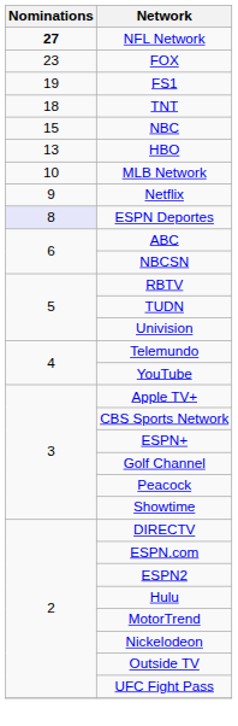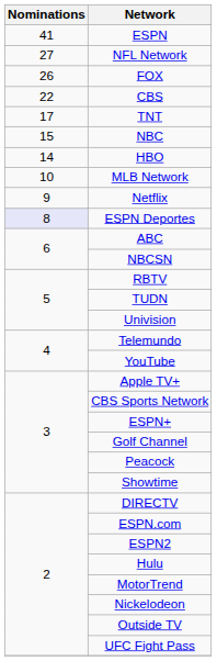 <table class="wikitable floatright" style="text-align: center;">
 <tr>
 <th scope="col" style="width:55px;">Nominations</th>
 <th scope="col" style="text-align:center;">Network</th>
 </tr>
 <tr>
-<td scope=row style="text-align:center"><strong>27</strong></td>
+<td scope=row style="text-align:center">41</td>
+<td><a href='#'>ESPN</a></td>
+</tr>
+<tr>
+<td scope=row style="text-align:center">27</td>
 <td><a href='#'>NFL Network</a></td>
 </tr>
 <tr>
-<td scope=row style="text-align:center">23</td>
+<td scope=row style="text-align:center">26</td>
 <td><a href='#'>FOX</a></td>
 </tr>
 <tr>
-<td scope=row style="text-align:center">19</td>
-<td><a href='#'>FS1</a></td>
+<td scope=row style="text-align:center">22</td>
+<td><a href='#'>CBS</a></td>
 </tr>
 <tr>
-<td scope=row style="text-align:center">18</td>
+<td scope=row style="text-align:center">17</td>
 <td><a href='#'>TNT</a></td>
 </tr>
 <tr>
 <td scope=row style="text-align:center">15</td>
 <td><a href='#'>NBC</a></td>
 </tr>
 <tr>
-<td scope=row style="text-align:center">13</td>
+<td scope=row style="text-align:center">14</td>
 <td><a href='#'>HBO</a></td>
 </tr>
 <tr>
 <td scope=row style="text-align:center">10</td>
 <td><a href='#'>MLB Network</a></td>
 </tr>
 <tr>
 <td scope=row style="text-align:center">9</td>
 <td><a href='#'>Netflix</a></td>
 </tr>
 <tr>
 <td scope=row style="background: lavender; text-align:center">8</td>
 <td><a href='#'>ESPN Deportes</a></td>
 </tr>
 <tr>
 <td rowspan="2" scope=row style="text-align:center">6</td>
 <td><a href='#'>ABC</a></td>
 </tr>
 <tr>
 <td><a href='#'>NBCSN</a></td>
 </tr>
 <tr>
 <td rowspan="3" scope=row style="text-align:center">5</td>
 <td><a href='#'>RBTV</a></td>
 </tr>
 <tr>
 <td><a href='#'>TUDN</a></td>
 </tr>
 <tr>
 <td><a href='#'>Univision</a></td>
 </tr>
 <tr>
 <td rowspan="2" scope=row style="text-align:center">4</td>
 <td><a href='#'>Telemundo</a></td>
 </tr>
 <tr>
 <td><a href='#'>YouTube</a></td>
 </tr>
 <tr>
 <td rowspan="6" scope=row style="text-align:center">3</td>
 <td><a href='#'>Apple TV+</a></td>
 </tr>
 <tr>
 <td><a href='#'>CBS Sports Network</a></td>
 </tr>
 <tr>
 <td><a href='#'>ESPN+</a></td>
 </tr>
 <tr>
 <td><a href='#'>Golf Channel</a></td>
 </tr>
 <tr>
 <td><a href='#'>Peacock</a></td>
 </tr>
 <tr>
 <td><a href='#'>Showtime</a></td>
 </tr>
 <tr>
 <td rowspan="8" scope=row style="text-align:center">2</td>
 <td><a href='#'>DIRECTV</a></td>
 </tr>
 <tr>
 <td><a href='#'>ESPN.com</a></td>
 </tr>
 <tr>
 <td><a href='#'>ESPN2</a></td>
 </tr>
 <tr>
 <td><a href='#'>Hulu</a></td>
 </tr>
 <tr>
 <td><a href='#'>MotorTrend</a></td>
 </tr>
 <tr>
 <td><a href='#'>Nickelodeon</a></td>
 </tr>
 <tr>
 <td><a href='#'>Outside TV</a></td>
 </tr>
 <tr>
 <td><a href='#'>UFC Fight Pass</a></td>
 </tr>
 <tr>
 </tr>
 </table>
